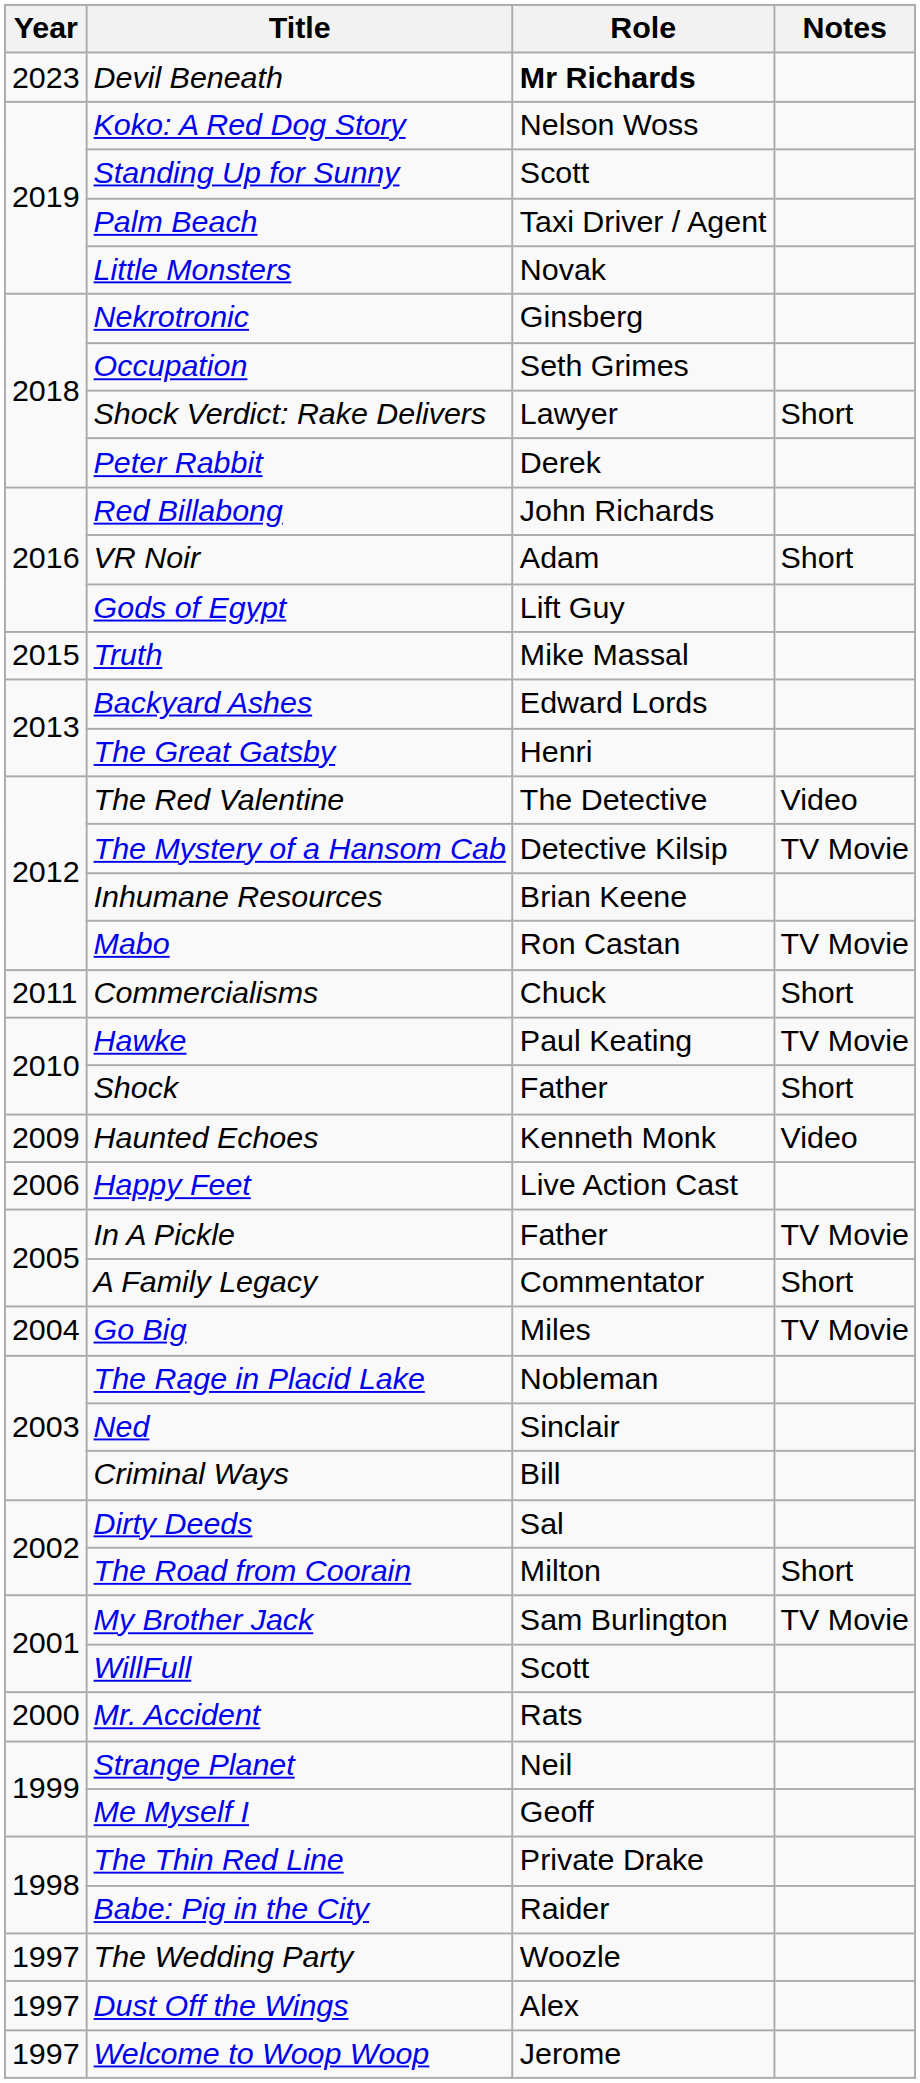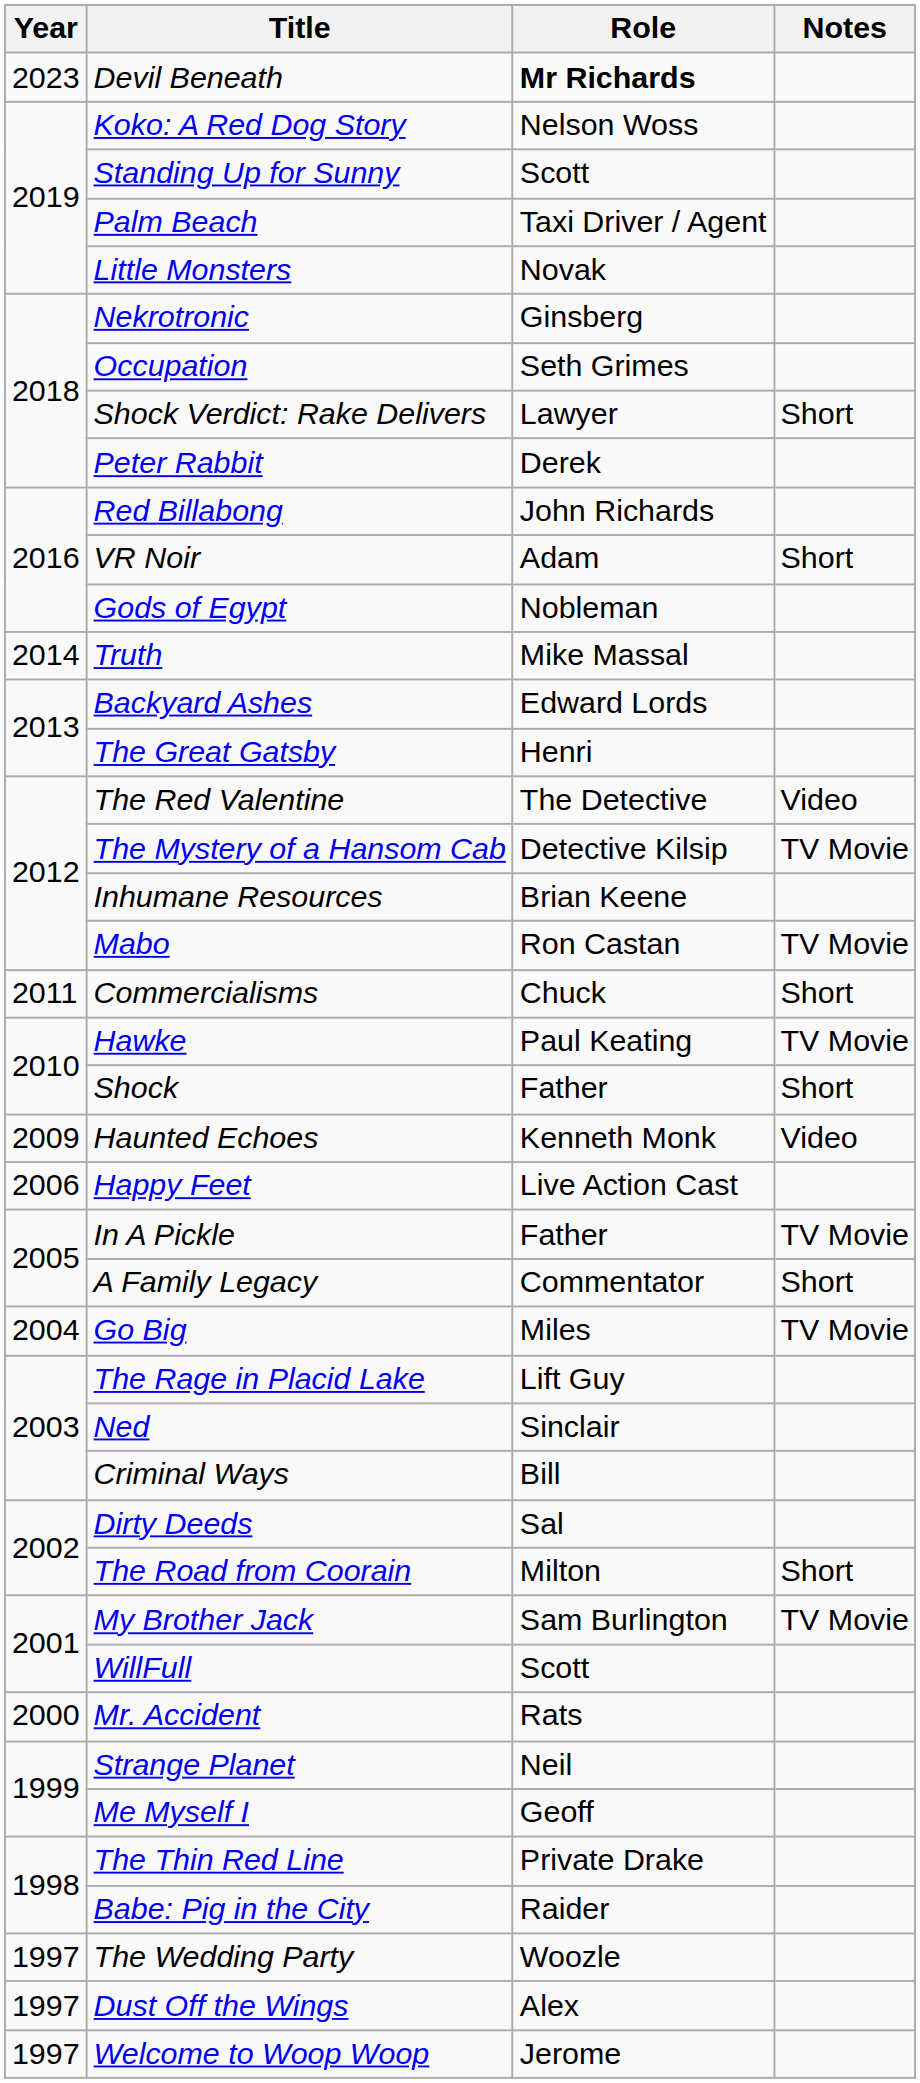 <table class="wikitable">
 <tr>
 <th>Year</th>
 <th>Title</th>
 <th>Role</th>
 <th>Notes</th>
 </tr>
 <tr>
 <td>2023</td>
 <td><em>Devil Beneath</em></td>
 <td><strong>Mr Richards</strong></td>
 <td></td>
 </tr>
 <tr>
 <td rowspan="4">2019</td>
 <td><em><a href='#'>Koko: A Red Dog Story</a></em></td>
 <td>Nelson Woss</td>
 <td></td>
 </tr>
 <tr>
 <td><em><a href='#'>Standing Up for Sunny</a></em></td>
 <td>Scott</td>
 <td></td>
 </tr>
 <tr>
 <td><em><a href='#'>Palm Beach</a></em></td>
 <td>Taxi Driver / Agent</td>
 <td></td>
 </tr>
 <tr>
 <td><em><a href='#'>Little Monsters</a></em></td>
 <td>Novak</td>
 <td></td>
 </tr>
 <tr>
 <td rowspan="4">2018</td>
 <td><em><a href='#'>Nekrotronic</a></em></td>
 <td>Ginsberg</td>
 <td></td>
 </tr>
 <tr>
 <td><em><a href='#'>Occupation</a></em></td>
 <td>Seth Grimes</td>
 <td></td>
 </tr>
 <tr>
 <td><em>Shock Verdict: Rake Delivers</em></td>
 <td>Lawyer</td>
 <td>Short</td>
 </tr>
 <tr>
 <td><em><a href='#'>Peter Rabbit</a></em></td>
 <td>Derek</td>
 <td></td>
 </tr>
 <tr>
 <td rowspan="3">2016</td>
 <td><em><a href='#'>Red Billabong</a></em></td>
 <td>John Richards</td>
 <td></td>
 </tr>
 <tr>
 <td><em>VR Noir</em></td>
 <td>Adam</td>
 <td>Short</td>
 </tr>
 <tr>
 <td><em><a href='#'>Gods of Egypt</a></em></td>
-<td>Lift Guy</td>
+<td>Nobleman</td>
 <td></td>
 </tr>
 <tr>
-<td>2015</td>
+<td>2014</td>
 <td><em><a href='#'>Truth</a></em></td>
 <td>Mike Massal</td>
 <td></td>
 </tr>
 <tr>
 <td rowspan="2">2013</td>
 <td><em><a href='#'>Backyard Ashes</a></em></td>
 <td>Edward Lords</td>
 <td></td>
 </tr>
 <tr>
 <td><em><a href='#'>The Great Gatsby</a></em></td>
 <td>Henri</td>
 <td></td>
 </tr>
 <tr>
 <td rowspan="4">2012</td>
 <td><em>The Red Valentine</em></td>
 <td>The Detective</td>
 <td>Video</td>
 </tr>
 <tr>
 <td><em><a href='#'>The Mystery of a Hansom Cab</a></em> </td>
 <td>Detective Kilsip</td>
 <td>TV Movie</td>
 </tr>
 <tr>
 <td><em>Inhumane Resources</em></td>
 <td>Brian Keene</td>
 <td></td>
 </tr>
 <tr>
 <td><em><a href='#'> Mabo</a></em></td>
 <td>Ron Castan</td>
 <td>TV Movie</td>
 </tr>
 <tr>
 <td>2011</td>
 <td><em>Commercialisms</em></td>
 <td>Chuck</td>
 <td>Short</td>
 </tr>
 <tr>
 <td rowspan="2">2010</td>
 <td><em><a href='#'>Hawke</a></em> </td>
 <td>Paul Keating</td>
 <td>TV Movie</td>
 </tr>
 <tr>
 <td><em>Shock</em></td>
 <td>Father</td>
 <td>Short</td>
 </tr>
 <tr>
 <td>2009</td>
 <td><em>Haunted Echoes</em></td>
 <td>Kenneth Monk</td>
 <td>Video</td>
 </tr>
 <tr>
 <td>2006</td>
 <td><em><a href='#'>Happy Feet</a></em></td>
 <td>Live Action Cast</td>
 <td></td>
 </tr>
 <tr>
 <td rowspan="2">2005</td>
 <td><em>In A Pickle</em></td>
 <td>Father</td>
 <td>TV Movie</td>
 </tr>
 <tr>
 <td><em>A Family Legacy</em></td>
 <td>Commentator</td>
 <td>Short</td>
 </tr>
 <tr>
 <td>2004</td>
 <td><em><a href='#'>Go Big</a></em></td>
 <td>Miles</td>
 <td>TV Movie</td>
 </tr>
 <tr>
 <td rowspan="3">2003</td>
 <td><em><a href='#'>The Rage in Placid Lake</a></em></td>
-<td>Nobleman</td>
+<td>Lift Guy</td>
 <td></td>
 </tr>
 <tr>
 <td><em><a href='#'>Ned</a></em></td>
 <td>Sinclair</td>
 <td></td>
 </tr>
 <tr>
 <td><em>Criminal Ways</em></td>
 <td>Bill</td>
 <td></td>
 </tr>
 <tr>
 <td rowspan="2">2002</td>
 <td><em><a href='#'>Dirty Deeds</a></em></td>
 <td>Sal</td>
 <td></td>
 </tr>
 <tr>
 <td><em><a href='#'>The Road from Coorain</a></em></td>
 <td>Milton</td>
 <td>Short</td>
 </tr>
 <tr>
 <td rowspan="2">2001</td>
 <td><em><a href='#'>My Brother Jack</a></em></td>
 <td>Sam Burlington</td>
 <td>TV Movie</td>
 </tr>
 <tr>
 <td><em><a href='#'>WillFull</a></em></td>
 <td>Scott</td>
 <td></td>
 </tr>
 <tr>
 <td>2000</td>
 <td><em><a href='#'>Mr. Accident</a></em></td>
 <td>Rats</td>
 <td></td>
 </tr>
 <tr>
 <td rowspan="2">1999</td>
 <td><em><a href='#'>Strange Planet</a></em> </td>
 <td>Neil</td>
 <td></td>
 </tr>
 <tr>
 <td><em><a href='#'>Me Myself I</a></em></td>
 <td>Geoff</td>
 <td></td>
 </tr>
 <tr>
 <td rowspan="2">1998</td>
 <td><em><a href='#'>The Thin Red Line</a></em></td>
 <td>Private Drake</td>
 <td></td>
 </tr>
 <tr>
 <td><em><a href='#'>Babe: Pig in the City</a></em> </td>
 <td>Raider</td>
 <td></td>
 </tr>
 <tr>
 <td>1997</td>
 <td><em>The Wedding Party</em></td>
 <td>Woozle</td>
 <td></td>
 </tr>
 <tr>
 <td>1997</td>
 <td><em><a href='#'>Dust Off the Wings</a></em></td>
 <td>Alex</td>
 <td></td>
 </tr>
 <tr>
 <td>1997</td>
 <td><em><a href='#'>Welcome to Woop Woop</a></em></td>
 <td>Jerome</td>
 <td></td>
 </tr>
 </table>
